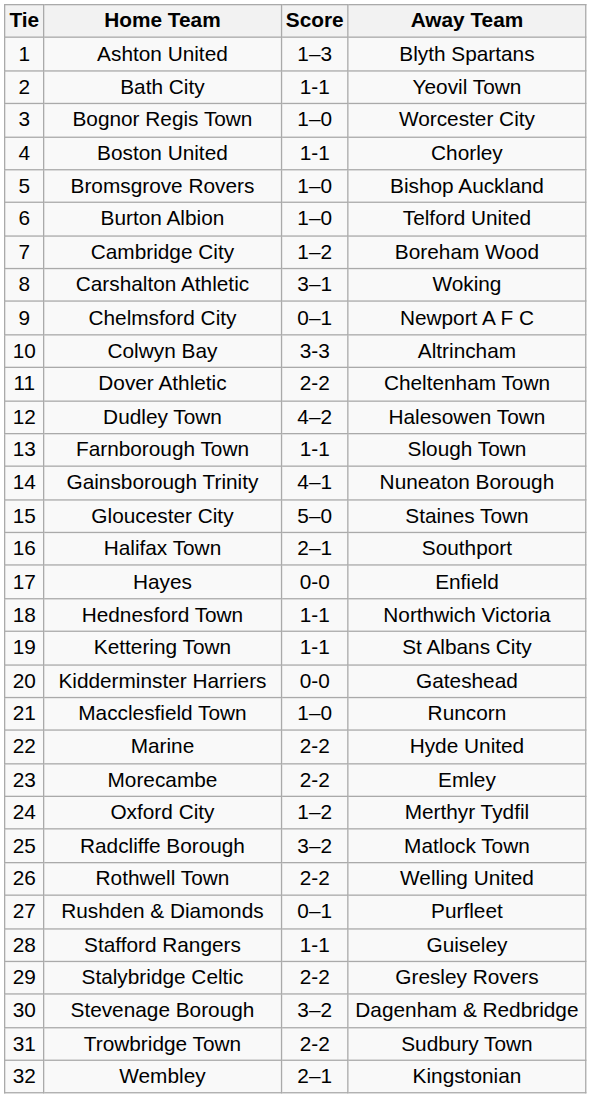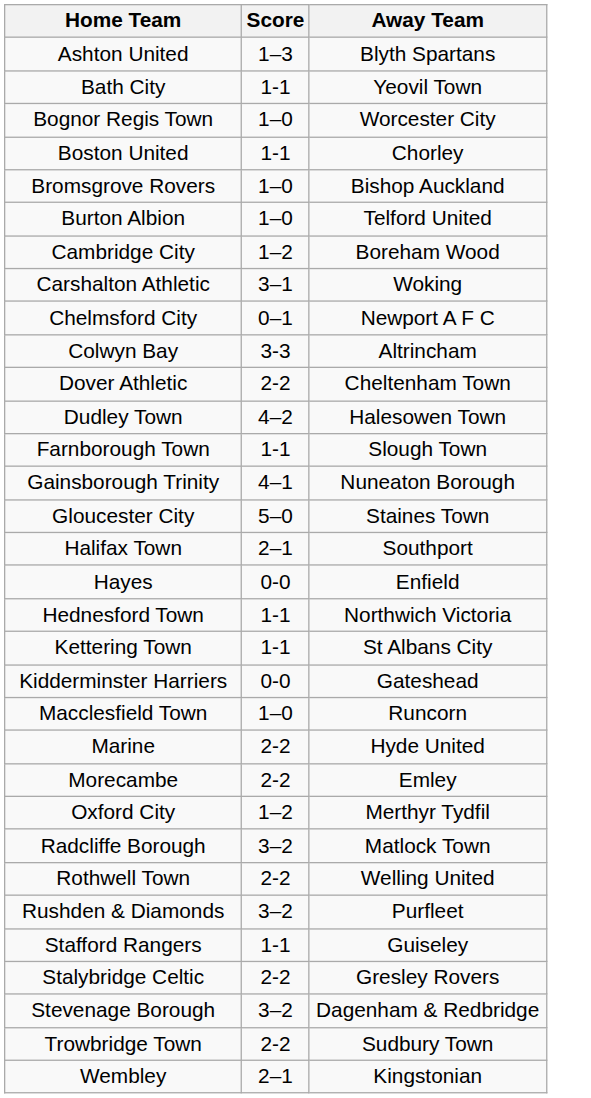 <table class="wikitable" style="text-align:center;">
 <tr>
-<th width=20>Tie</th>
 <th width=175>Home Team</th>
 <th width=20>Score</th>
 <th width=175>Away Team</th>
 </tr>
 <tr>
-<td>1</td>
 <td>Ashton United</td>
 <td>1–3</td>
 <td>Blyth Spartans</td>
 </tr>
 <tr>
-<td>2</td>
 <td>Bath City</td>
 <td>1-1</td>
 <td>Yeovil Town</td>
 </tr>
 <tr>
-<td>3</td>
 <td>Bognor Regis Town</td>
 <td>1–0</td>
 <td>Worcester City</td>
 </tr>
 <tr>
-<td>4</td>
 <td>Boston United</td>
 <td>1-1</td>
 <td>Chorley</td>
 </tr>
 <tr>
-<td>5</td>
 <td>Bromsgrove Rovers</td>
 <td>1–0</td>
 <td>Bishop Auckland</td>
 </tr>
 <tr>
-<td>6</td>
 <td>Burton Albion</td>
 <td>1–0</td>
 <td>Telford United</td>
 </tr>
 <tr>
-<td>7</td>
 <td>Cambridge City</td>
 <td>1–2</td>
 <td>Boreham Wood</td>
 </tr>
 <tr>
-<td>8</td>
 <td>Carshalton Athletic</td>
 <td>3–1</td>
 <td>Woking</td>
 </tr>
 <tr>
-<td>9</td>
 <td>Chelmsford City</td>
 <td>0–1</td>
 <td>Newport A F C</td>
 </tr>
 <tr>
-<td>10</td>
 <td>Colwyn Bay</td>
 <td>3-3</td>
 <td>Altrincham</td>
 </tr>
 <tr>
-<td>11</td>
 <td>Dover Athletic</td>
 <td>2-2</td>
 <td>Cheltenham Town</td>
 </tr>
 <tr>
-<td>12</td>
 <td>Dudley Town</td>
 <td>4–2</td>
 <td>Halesowen Town</td>
 </tr>
 <tr>
-<td>13</td>
 <td>Farnborough Town</td>
 <td>1-1</td>
 <td>Slough Town</td>
 </tr>
 <tr>
-<td>14</td>
 <td>Gainsborough Trinity</td>
 <td>4–1</td>
 <td>Nuneaton Borough</td>
 </tr>
 <tr>
-<td>15</td>
 <td>Gloucester City</td>
 <td>5–0</td>
 <td>Staines Town</td>
 </tr>
 <tr>
-<td>16</td>
 <td>Halifax Town</td>
 <td>2–1</td>
 <td>Southport</td>
 </tr>
 <tr>
-<td>17</td>
 <td>Hayes</td>
 <td>0-0</td>
 <td>Enfield</td>
 </tr>
 <tr>
-<td>18</td>
 <td>Hednesford Town</td>
 <td>1-1</td>
 <td>Northwich Victoria</td>
 </tr>
 <tr>
-<td>19</td>
 <td>Kettering Town</td>
 <td>1-1</td>
 <td>St Albans City</td>
 </tr>
 <tr>
-<td>20</td>
 <td>Kidderminster Harriers</td>
 <td>0-0</td>
 <td>Gateshead</td>
 </tr>
 <tr>
-<td>21</td>
 <td>Macclesfield Town</td>
 <td>1–0</td>
 <td>Runcorn</td>
 </tr>
 <tr>
-<td>22</td>
 <td>Marine</td>
 <td>2-2</td>
 <td>Hyde United</td>
 </tr>
 <tr>
-<td>23</td>
 <td>Morecambe</td>
 <td>2-2</td>
 <td>Emley</td>
 </tr>
 <tr>
-<td>24</td>
 <td>Oxford City</td>
 <td>1–2</td>
 <td>Merthyr Tydfil</td>
 </tr>
 <tr>
-<td>25</td>
 <td>Radcliffe Borough</td>
 <td>3–2</td>
 <td>Matlock Town</td>
 </tr>
 <tr>
-<td>26</td>
 <td>Rothwell Town</td>
 <td>2-2</td>
 <td>Welling United</td>
 </tr>
 <tr>
-<td>27</td>
 <td>Rushden & Diamonds</td>
-<td>0–1</td>
+<td>3–2</td>
 <td>Purfleet</td>
 </tr>
 <tr>
-<td>28</td>
 <td>Stafford Rangers</td>
 <td>1-1</td>
 <td>Guiseley</td>
 </tr>
 <tr>
-<td>29</td>
 <td>Stalybridge Celtic</td>
 <td>2-2</td>
 <td>Gresley Rovers</td>
 </tr>
 <tr>
-<td>30</td>
 <td>Stevenage Borough</td>
 <td>3–2</td>
 <td>Dagenham & Redbridge</td>
 </tr>
 <tr>
-<td>31</td>
 <td>Trowbridge Town</td>
 <td>2-2</td>
 <td>Sudbury Town</td>
 </tr>
 <tr>
-<td>32</td>
 <td>Wembley</td>
 <td>2–1</td>
 <td>Kingstonian</td>
 </tr>
 </table>
